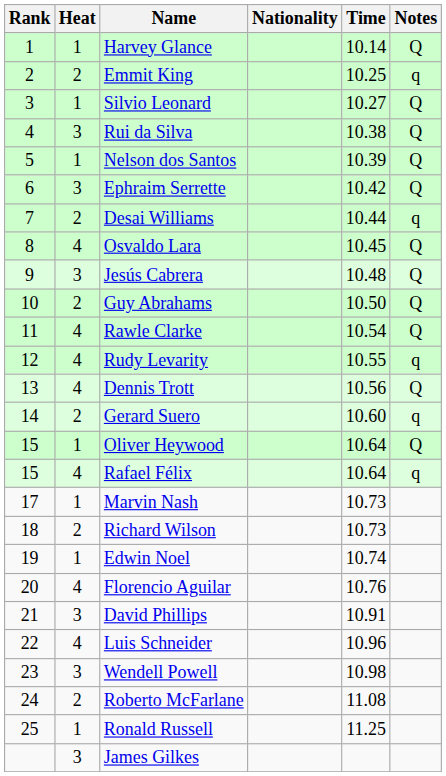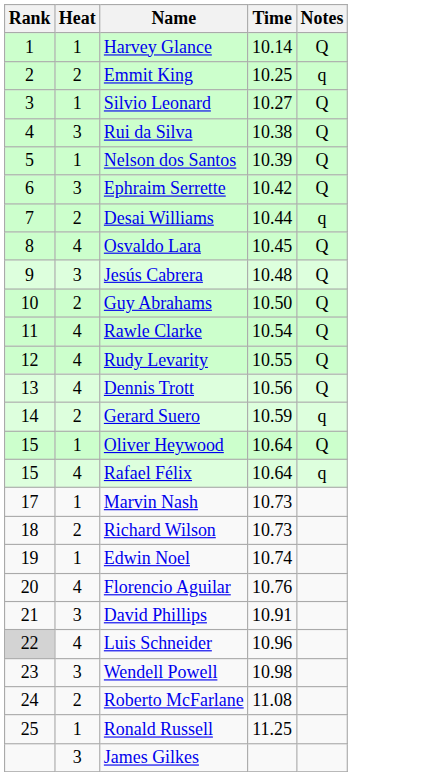 <table class="wikitable sortable" style="text-align:center">
 <tr>
 <th>Rank</th>
 <th>Heat</th>
 <th>Name</th>
-<th>Nationality</th>
 <th>Time</th>
 <th>Notes</th>
 </tr>
 <tr bgcolor=ccffcc>
 <td>1</td>
 <td>1</td>
 <td align=left><a href='#'>Harvey Glance</a></td>
-<td align=left></td>
 <td>10.14</td>
 <td>Q</td>
 </tr>
 <tr bgcolor=ccffcc>
 <td>2</td>
 <td>2</td>
 <td align=left><a href='#'>Emmit King</a></td>
-<td align=left></td>
 <td>10.25</td>
 <td>q</td>
 </tr>
 <tr bgcolor=ccffcc>
 <td>3</td>
 <td>1</td>
 <td align=left><a href='#'>Silvio Leonard</a></td>
-<td align=left></td>
 <td>10.27</td>
 <td>Q</td>
 </tr>
 <tr bgcolor=ccffcc>
 <td>4</td>
 <td>3</td>
 <td align=left><a href='#'>Rui da Silva</a></td>
-<td align=left></td>
 <td>10.38</td>
 <td>Q</td>
 </tr>
 <tr bgcolor=ccffcc>
 <td>5</td>
 <td>1</td>
 <td align=left><a href='#'>Nelson dos Santos</a></td>
-<td align=left></td>
 <td>10.39</td>
 <td>Q</td>
 </tr>
 <tr bgcolor=ccffcc>
 <td>6</td>
 <td>3</td>
 <td align=left><a href='#'>Ephraim Serrette</a></td>
-<td align=left></td>
 <td>10.42</td>
 <td>Q</td>
 </tr>
 <tr bgcolor=ccffcc>
 <td>7</td>
 <td>2</td>
 <td align=left><a href='#'>Desai Williams</a></td>
-<td align=left></td>
 <td>10.44</td>
 <td>q</td>
 </tr>
 <tr bgcolor=ccffcc>
 <td>8</td>
 <td>4</td>
 <td align=left><a href='#'>Osvaldo Lara</a></td>
-<td align=left></td>
 <td>10.45</td>
 <td>Q</td>
 </tr>
 <tr bgcolor=ddffdd>
 <td>9</td>
 <td>3</td>
 <td align=left><a href='#'>Jesús Cabrera</a></td>
-<td align=left></td>
 <td>10.48</td>
 <td>Q</td>
 </tr>
 <tr bgcolor=ccffcc>
 <td>10</td>
 <td>2</td>
 <td align=left><a href='#'>Guy Abrahams</a></td>
-<td align=left></td>
 <td>10.50</td>
 <td>Q</td>
 </tr>
 <tr bgcolor=ccffcc>
 <td>11</td>
 <td>4</td>
 <td align=left><a href='#'>Rawle Clarke</a></td>
-<td align=left></td>
 <td>10.54</td>
 <td>Q</td>
 </tr>
 <tr bgcolor=ccffcc>
 <td>12</td>
 <td>4</td>
 <td align=left><a href='#'>Rudy Levarity</a></td>
-<td align=left></td>
 <td>10.55</td>
-<td>q</td>
+<td>Q</td>
 </tr>
 <tr bgcolor=ddffdd>
 <td>13</td>
 <td>4</td>
 <td align=left><a href='#'>Dennis Trott</a></td>
-<td align=left></td>
 <td>10.56</td>
 <td>Q</td>
 </tr>
 <tr bgcolor=ddffdd>
 <td>14</td>
 <td>2</td>
 <td align=left><a href='#'>Gerard Suero</a></td>
-<td align=left></td>
-<td>10.60</td>
+<td>10.59</td>
 <td>q</td>
 </tr>
 <tr bgcolor=ccffcc>
 <td>15</td>
 <td>1</td>
 <td align=left><a href='#'>Oliver Heywood</a></td>
-<td align=left></td>
 <td>10.64</td>
 <td>Q</td>
 </tr>
 <tr bgcolor=ddffdd>
 <td>15</td>
 <td>4</td>
 <td align=left><a href='#'>Rafael Félix</a></td>
-<td align=left></td>
 <td>10.64</td>
 <td>q</td>
 </tr>
 <tr>
 <td>17</td>
 <td>1</td>
 <td align=left><a href='#'>Marvin Nash</a></td>
-<td align=left></td>
 <td>10.73</td>
 <td></td>
 </tr>
 <tr>
 <td>18</td>
 <td>2</td>
 <td align=left><a href='#'>Richard Wilson</a></td>
-<td align=left></td>
 <td>10.73</td>
 <td></td>
 </tr>
 <tr>
 <td>19</td>
 <td>1</td>
 <td align=left><a href='#'>Edwin Noel</a></td>
-<td align=left></td>
 <td>10.74</td>
 <td></td>
 </tr>
 <tr>
 <td>20</td>
 <td>4</td>
 <td align=left><a href='#'>Florencio Aguilar</a></td>
-<td align=left></td>
 <td>10.76</td>
 <td></td>
 </tr>
 <tr>
 <td>21</td>
 <td>3</td>
 <td align=left><a href='#'>David Phillips</a></td>
-<td align=left></td>
 <td>10.91</td>
 <td></td>
 </tr>
 <tr>
-<td>22</td>
+<td style="background: lightgrey;">22</td>
 <td>4</td>
 <td align=left><a href='#'>Luis Schneider</a></td>
-<td align=left></td>
 <td>10.96</td>
 <td></td>
 </tr>
 <tr>
 <td>23</td>
 <td>3</td>
 <td align=left><a href='#'>Wendell Powell</a></td>
-<td align=left></td>
 <td>10.98</td>
 <td></td>
 </tr>
 <tr>
 <td>24</td>
 <td>2</td>
 <td align=left><a href='#'>Roberto McFarlane</a></td>
-<td align=left></td>
 <td>11.08</td>
 <td></td>
 </tr>
 <tr>
 <td>25</td>
 <td>1</td>
 <td align=left><a href='#'>Ronald Russell</a></td>
-<td align=left></td>
 <td>11.25</td>
 <td></td>
 </tr>
 <tr>
 <td></td>
 <td>3</td>
 <td align=left><a href='#'>James Gilkes</a></td>
-<td align=left></td>
 <td></td>
 <td></td>
 </tr>
 </table>
